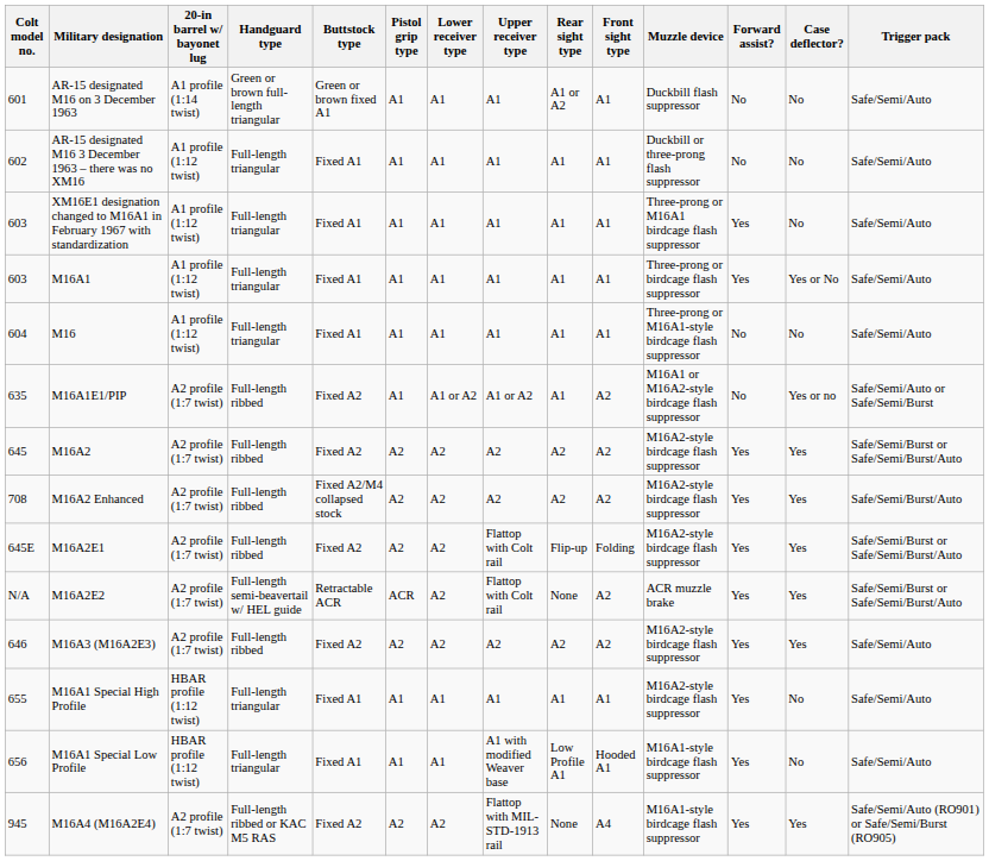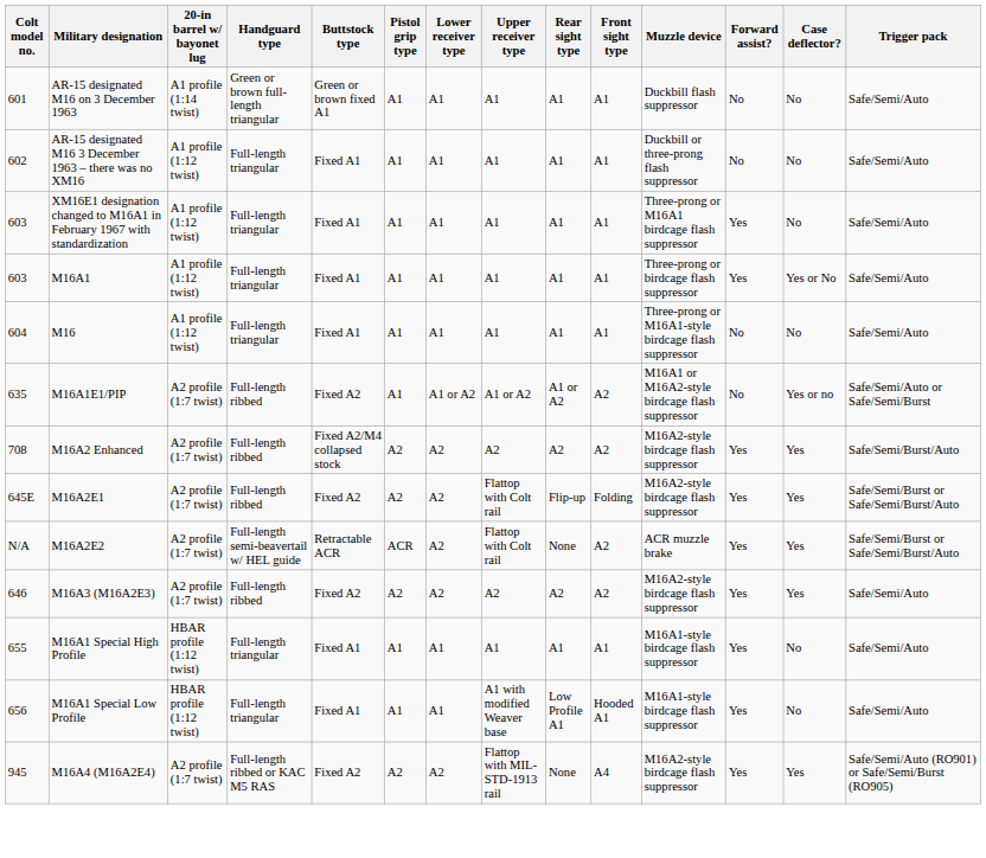 <table class="wikitable">
 <tr>
 <th>Colt model no.</th>
 <th>Military designation</th>
 <th>20-in barrel w/ bayonet lug</th>
 <th>Handguard type</th>
 <th>Buttstock type</th>
 <th>Pistol grip type</th>
 <th>Lower receiver type</th>
 <th>Upper receiver type</th>
 <th>Rear sight type</th>
 <th>Front sight type</th>
 <th>Muzzle device</th>
 <th>Forward assist?</th>
 <th>Case deflector?</th>
 <th>Trigger pack</th>
 </tr>
 <tr>
 <td>601</td>
 <td>AR-15 designated M16 on 3 December 1963</td>
 <td>A1 profile (1:14 twist)</td>
 <td>Green or brown full-length triangular</td>
 <td>Green or brown fixed A1</td>
 <td>A1</td>
 <td>A1</td>
 <td>A1</td>
-<td>A1 or A2</td>
+<td>A1</td>
 <td>A1</td>
 <td>Duckbill flash suppressor</td>
 <td>No</td>
 <td>No</td>
 <td>Safe/Semi/Auto</td>
 </tr>
 <tr>
 <td>602</td>
 <td>AR-15 designated M16 3 December 1963 – there was no XM16</td>
 <td>A1 profile (1:12 twist)</td>
 <td>Full-length triangular</td>
 <td>Fixed A1</td>
 <td>A1</td>
 <td>A1</td>
 <td>A1</td>
 <td>A1</td>
 <td>A1</td>
 <td>Duckbill or three-prong flash suppressor</td>
 <td>No</td>
 <td>No</td>
 <td>Safe/Semi/Auto</td>
 </tr>
 <tr>
 <td>603</td>
 <td>XM16E1 designation changed to M16A1 in February 1967 with standardization</td>
 <td>A1 profile (1:12 twist)</td>
 <td>Full-length triangular</td>
 <td>Fixed A1</td>
 <td>A1</td>
 <td>A1</td>
 <td>A1</td>
 <td>A1</td>
 <td>A1</td>
 <td>Three-prong or M16A1 birdcage flash suppressor</td>
 <td>Yes</td>
 <td>No</td>
 <td>Safe/Semi/Auto</td>
 </tr>
 <tr>
 <td>603</td>
 <td>M16A1</td>
 <td>A1 profile (1:12 twist)</td>
 <td>Full-length triangular</td>
 <td>Fixed A1</td>
 <td>A1</td>
 <td>A1</td>
 <td>A1</td>
 <td>A1</td>
 <td>A1</td>
 <td>Three-prong or birdcage flash suppressor</td>
 <td>Yes</td>
 <td>Yes or No</td>
 <td>Safe/Semi/Auto</td>
 </tr>
 <tr>
 <td>604</td>
 <td>M16</td>
 <td>A1 profile (1:12 twist)</td>
 <td>Full-length triangular</td>
 <td>Fixed A1</td>
 <td>A1</td>
 <td>A1</td>
 <td>A1</td>
 <td>A1</td>
 <td>A1</td>
 <td>Three-prong or M16A1-style birdcage flash suppressor</td>
 <td>No</td>
 <td>No</td>
 <td>Safe/Semi/Auto</td>
 </tr>
 <tr>
 <td>635</td>
 <td>M16A1E1/PIP</td>
 <td>A2 profile (1:7 twist)</td>
 <td>Full-length ribbed</td>
 <td>Fixed A2</td>
 <td>A1</td>
 <td>A1 or A2</td>
 <td>A1 or A2</td>
-<td>A1</td>
+<td>A1 or A2</td>
 <td>A2</td>
 <td>M16A1 or M16A2-style birdcage flash suppressor</td>
 <td>No</td>
 <td>Yes or no</td>
 <td>Safe/Semi/Auto or Safe/Semi/Burst</td>
-</tr>
-<tr>
-<td>645</td>
-<td>M16A2</td>
-<td>A2 profile (1:7 twist)</td>
-<td>Full-length ribbed</td>
-<td>Fixed A2</td>
-<td>A2</td>
-<td>A2</td>
-<td>A2</td>
-<td>A2</td>
-<td>A2</td>
-<td>M16A2-style birdcage flash suppressor</td>
-<td>Yes</td>
-<td>Yes</td>
-<td>Safe/Semi/Burst or Safe/Semi/Burst/Auto</td>
 </tr>
 <tr>
 <td>708</td>
 <td>M16A2 Enhanced</td>
 <td>A2 profile (1:7 twist)</td>
 <td>Full-length ribbed</td>
 <td>Fixed A2/M4 collapsed stock</td>
 <td>A2</td>
 <td>A2</td>
 <td>A2</td>
 <td>A2</td>
 <td>A2</td>
 <td>M16A2-style birdcage flash suppressor</td>
 <td>Yes</td>
 <td>Yes</td>
 <td>Safe/Semi/Burst/Auto</td>
 </tr>
 <tr>
 <td>645E</td>
 <td>M16A2E1</td>
 <td>A2 profile (1:7 twist)</td>
 <td>Full-length ribbed</td>
 <td>Fixed A2</td>
 <td>A2</td>
 <td>A2</td>
 <td>Flattop with Colt rail</td>
 <td>Flip-up</td>
 <td>Folding</td>
 <td>M16A2-style birdcage flash suppressor</td>
 <td>Yes</td>
 <td>Yes</td>
 <td>Safe/Semi/Burst or Safe/Semi/Burst/Auto</td>
 </tr>
 <tr>
 <td>N/A</td>
 <td>M16A2E2</td>
 <td>A2 profile (1:7 twist)</td>
 <td>Full-length semi-beavertail w/ HEL guide</td>
 <td>Retractable ACR</td>
 <td>ACR</td>
 <td>A2</td>
 <td>Flattop with Colt rail</td>
 <td>None</td>
 <td>A2</td>
 <td>ACR muzzle brake</td>
 <td>Yes</td>
 <td>Yes</td>
 <td>Safe/Semi/Burst or Safe/Semi/Burst/Auto</td>
 </tr>
 <tr>
 <td>646</td>
 <td>M16A3 (M16A2E3)</td>
 <td>A2 profile (1:7 twist)</td>
 <td>Full-length ribbed</td>
 <td>Fixed A2</td>
 <td>A2</td>
 <td>A2</td>
 <td>A2</td>
 <td>A2</td>
 <td>A2</td>
 <td>M16A2-style birdcage flash suppressor</td>
 <td>Yes</td>
 <td>Yes</td>
 <td>Safe/Semi/Auto</td>
 </tr>
 <tr>
 <td>655</td>
 <td>M16A1 Special High Profile</td>
 <td>HBAR profile <br>(1:12 twist)</td>
 <td>Full-length triangular</td>
 <td>Fixed A1</td>
 <td>A1</td>
 <td>A1</td>
 <td>A1</td>
 <td>A1</td>
 <td>A1</td>
-<td>M16A2-style birdcage flash suppressor</td>
+<td>M16A1-style birdcage flash suppressor</td>
 <td>Yes</td>
 <td>No</td>
 <td>Safe/Semi/Auto</td>
 </tr>
 <tr>
 <td>656</td>
 <td>M16A1 Special Low Profile</td>
 <td>HBAR profile <br>(1:12 twist)</td>
 <td>Full-length triangular</td>
 <td>Fixed A1</td>
 <td>A1</td>
 <td>A1</td>
 <td>A1 with modified Weaver base</td>
 <td>Low Profile A1</td>
 <td>Hooded A1</td>
 <td>M16A1-style birdcage flash suppressor</td>
 <td>Yes</td>
 <td>No</td>
 <td>Safe/Semi/Auto</td>
 </tr>
 <tr>
 <td>945</td>
 <td>M16A4 (M16A2E4)</td>
 <td>A2 profile (1:7 twist)</td>
 <td>Full-length ribbed or KAC M5 RAS</td>
 <td>Fixed A2</td>
 <td>A2</td>
 <td>A2</td>
 <td>Flattop with MIL-STD-1913 rail</td>
 <td>None</td>
 <td>A4</td>
-<td>M16A1-style birdcage flash suppressor</td>
+<td>M16A2-style birdcage flash suppressor</td>
 <td>Yes</td>
 <td>Yes</td>
 <td>Safe/Semi/Auto (RO901) or Safe/Semi/Burst (RO905)</td>
 </tr>
 </table>
